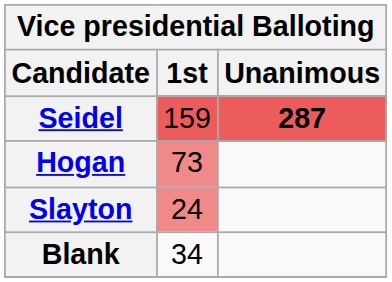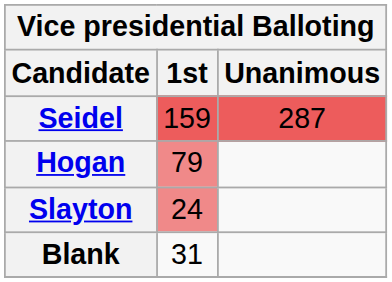 <table class="wikitable sortable" style="text-align:center">
 <tr>
 <th colspan="4"><strong>Vice presidential Balloting</strong></th>
 </tr>
 <tr>
 <th>Candidate</th>
 <th>1st</th>
 <th>Unanimous</th>
 </tr>
 <tr>
 <th><a href='#'>Seidel</a></th>
 <td style="background:#ed5c5c">159</td>
-<td style="background:#ed5c5c"><strong>287</strong></td>
+<td style="background:#ed5c5c">287</td>
 </tr>
 <tr>
 <th><a href='#'>Hogan</a></th>
-<td style="background:#f08989">73</td>
+<td style="background:#f08989">79</td>
 <td></td>
 </tr>
 <tr>
 <th><a href='#'>Slayton</a></th>
 <td style="background:#f08989">24</td>
 <td></td>
 </tr>
 <tr>
 <th>Blank</th>
-<td>34</td>
+<td>31</td>
 <td></td>
 </tr>
 <tr>
 </tr>
 </table>
